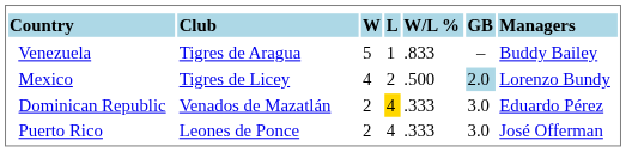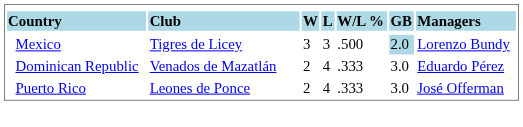 <table cellpadding="1" width="500px" style="font-size: 90%; border: 1px solid gray;">
 <tr align="center" style="font-size: larger;">
 <td colspan=6></td>
 </tr>
 <tr style="background:lightblue;">
 <td><strong>Country</strong></td>
 <td><strong>Club</strong></td>
 <td><strong>W</strong></td>
 <td><strong>L</strong></td>
 <td><strong>W/L %</strong></td>
 <td><strong>GB</strong></td>
 <td><strong>Managers</strong></td>
 </tr>
 <tr align="center" style="vertical-align: middle;" style="background:lightblue;">
 </tr>
 <tr>
-<td>   <a href='#'>Venezuela</a></td>
-<td><a href='#'>Tigres de Aragua</a></td>
-<td>5</td>
-<td>1</td>
-<td>.833</td>
-<td>  –</td>
-<td><a href='#'>Buddy Bailey</a></td>
-</tr>
-<tr>
 <td>   <a href='#'>Mexico</a></td>
 <td><a href='#'>Tigres de Licey</a></td>
-<td>4</td>
-<td>2</td>
+<td>3</td>
+<td>3</td>
 <td>.500</td>
 <td style="background: lightblue;">2.0</td>
 <td><a href='#'>Lorenzo Bundy</a></td>
 </tr>
 <tr>
 <td>   <a href='#'>Dominican Republic</a></td>
 <td><a href='#'>Venados de Mazatlán</a>    </td>
 <td>2</td>
-<td style="background: gold;">4</td>
+<td>4</td>
 <td>.333</td>
 <td>3.0</td>
 <td><a href='#'>Eduardo Pérez</a></td>
 </tr>
 <tr>
 <td>   <a href='#'>Puerto Rico</a></td>
 <td><a href='#'>Leones de Ponce</a></td>
 <td>2</td>
 <td>4</td>
 <td>.333</td>
 <td>3.0</td>
 <td><a href='#'>José Offerman</a></td>
 </tr>
 </table>
